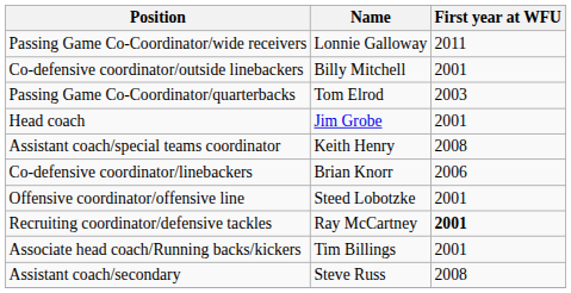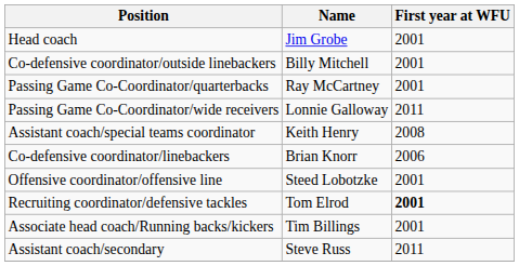 <table class="wikitable">
 <tr>
 <th><strong>Position</strong></th>
 <th><strong>Name</strong></th>
 <th><strong>First year at WFU</strong></th>
 </tr>
 <tr>
-<td>Passing Game Co-Coordinator/wide receivers</td>
-<td>Lonnie Galloway</td>
-<td>2011</td>
+<td>Head coach</td>
+<td><a href='#'>Jim Grobe</a></td>
+<td>2001</td>
 </tr>
 <tr>
 <td>Co-defensive coordinator/outside linebackers</td>
 <td>Billy Mitchell</td>
 <td>2001</td>
 </tr>
 <tr>
 <td>Passing Game Co-Coordinator/quarterbacks</td>
-<td>Tom Elrod</td>
-<td>2003</td>
+<td>Ray McCartney</td>
+<td>2001</td>
 </tr>
 <tr>
-<td>Head coach</td>
-<td><a href='#'>Jim Grobe</a></td>
-<td>2001</td>
+<td>Passing Game Co-Coordinator/wide receivers</td>
+<td>Lonnie Galloway</td>
+<td>2011</td>
 </tr>
 <tr>
 <td>Assistant coach/special teams coordinator</td>
 <td>Keith Henry</td>
 <td>2008</td>
 </tr>
 <tr>
 <td>Co-defensive coordinator/linebackers</td>
 <td>Brian Knorr</td>
 <td>2006</td>
 </tr>
 <tr>
 <td>Offensive coordinator/offensive line</td>
 <td>Steed Lobotzke</td>
 <td>2001</td>
 </tr>
 <tr>
 <td>Recruiting coordinator/defensive tackles</td>
-<td>Ray McCartney</td>
+<td>Tom Elrod</td>
 <td><strong>2001</strong></td>
 </tr>
 <tr>
 <td>Associate head coach/Running backs/kickers</td>
 <td>Tim Billings</td>
 <td>2001</td>
 </tr>
 <tr>
 <td>Assistant coach/secondary</td>
 <td>Steve Russ</td>
-<td>2008</td>
+<td>2011</td>
 </tr>
 <tr>
 </tr>
 </table>
